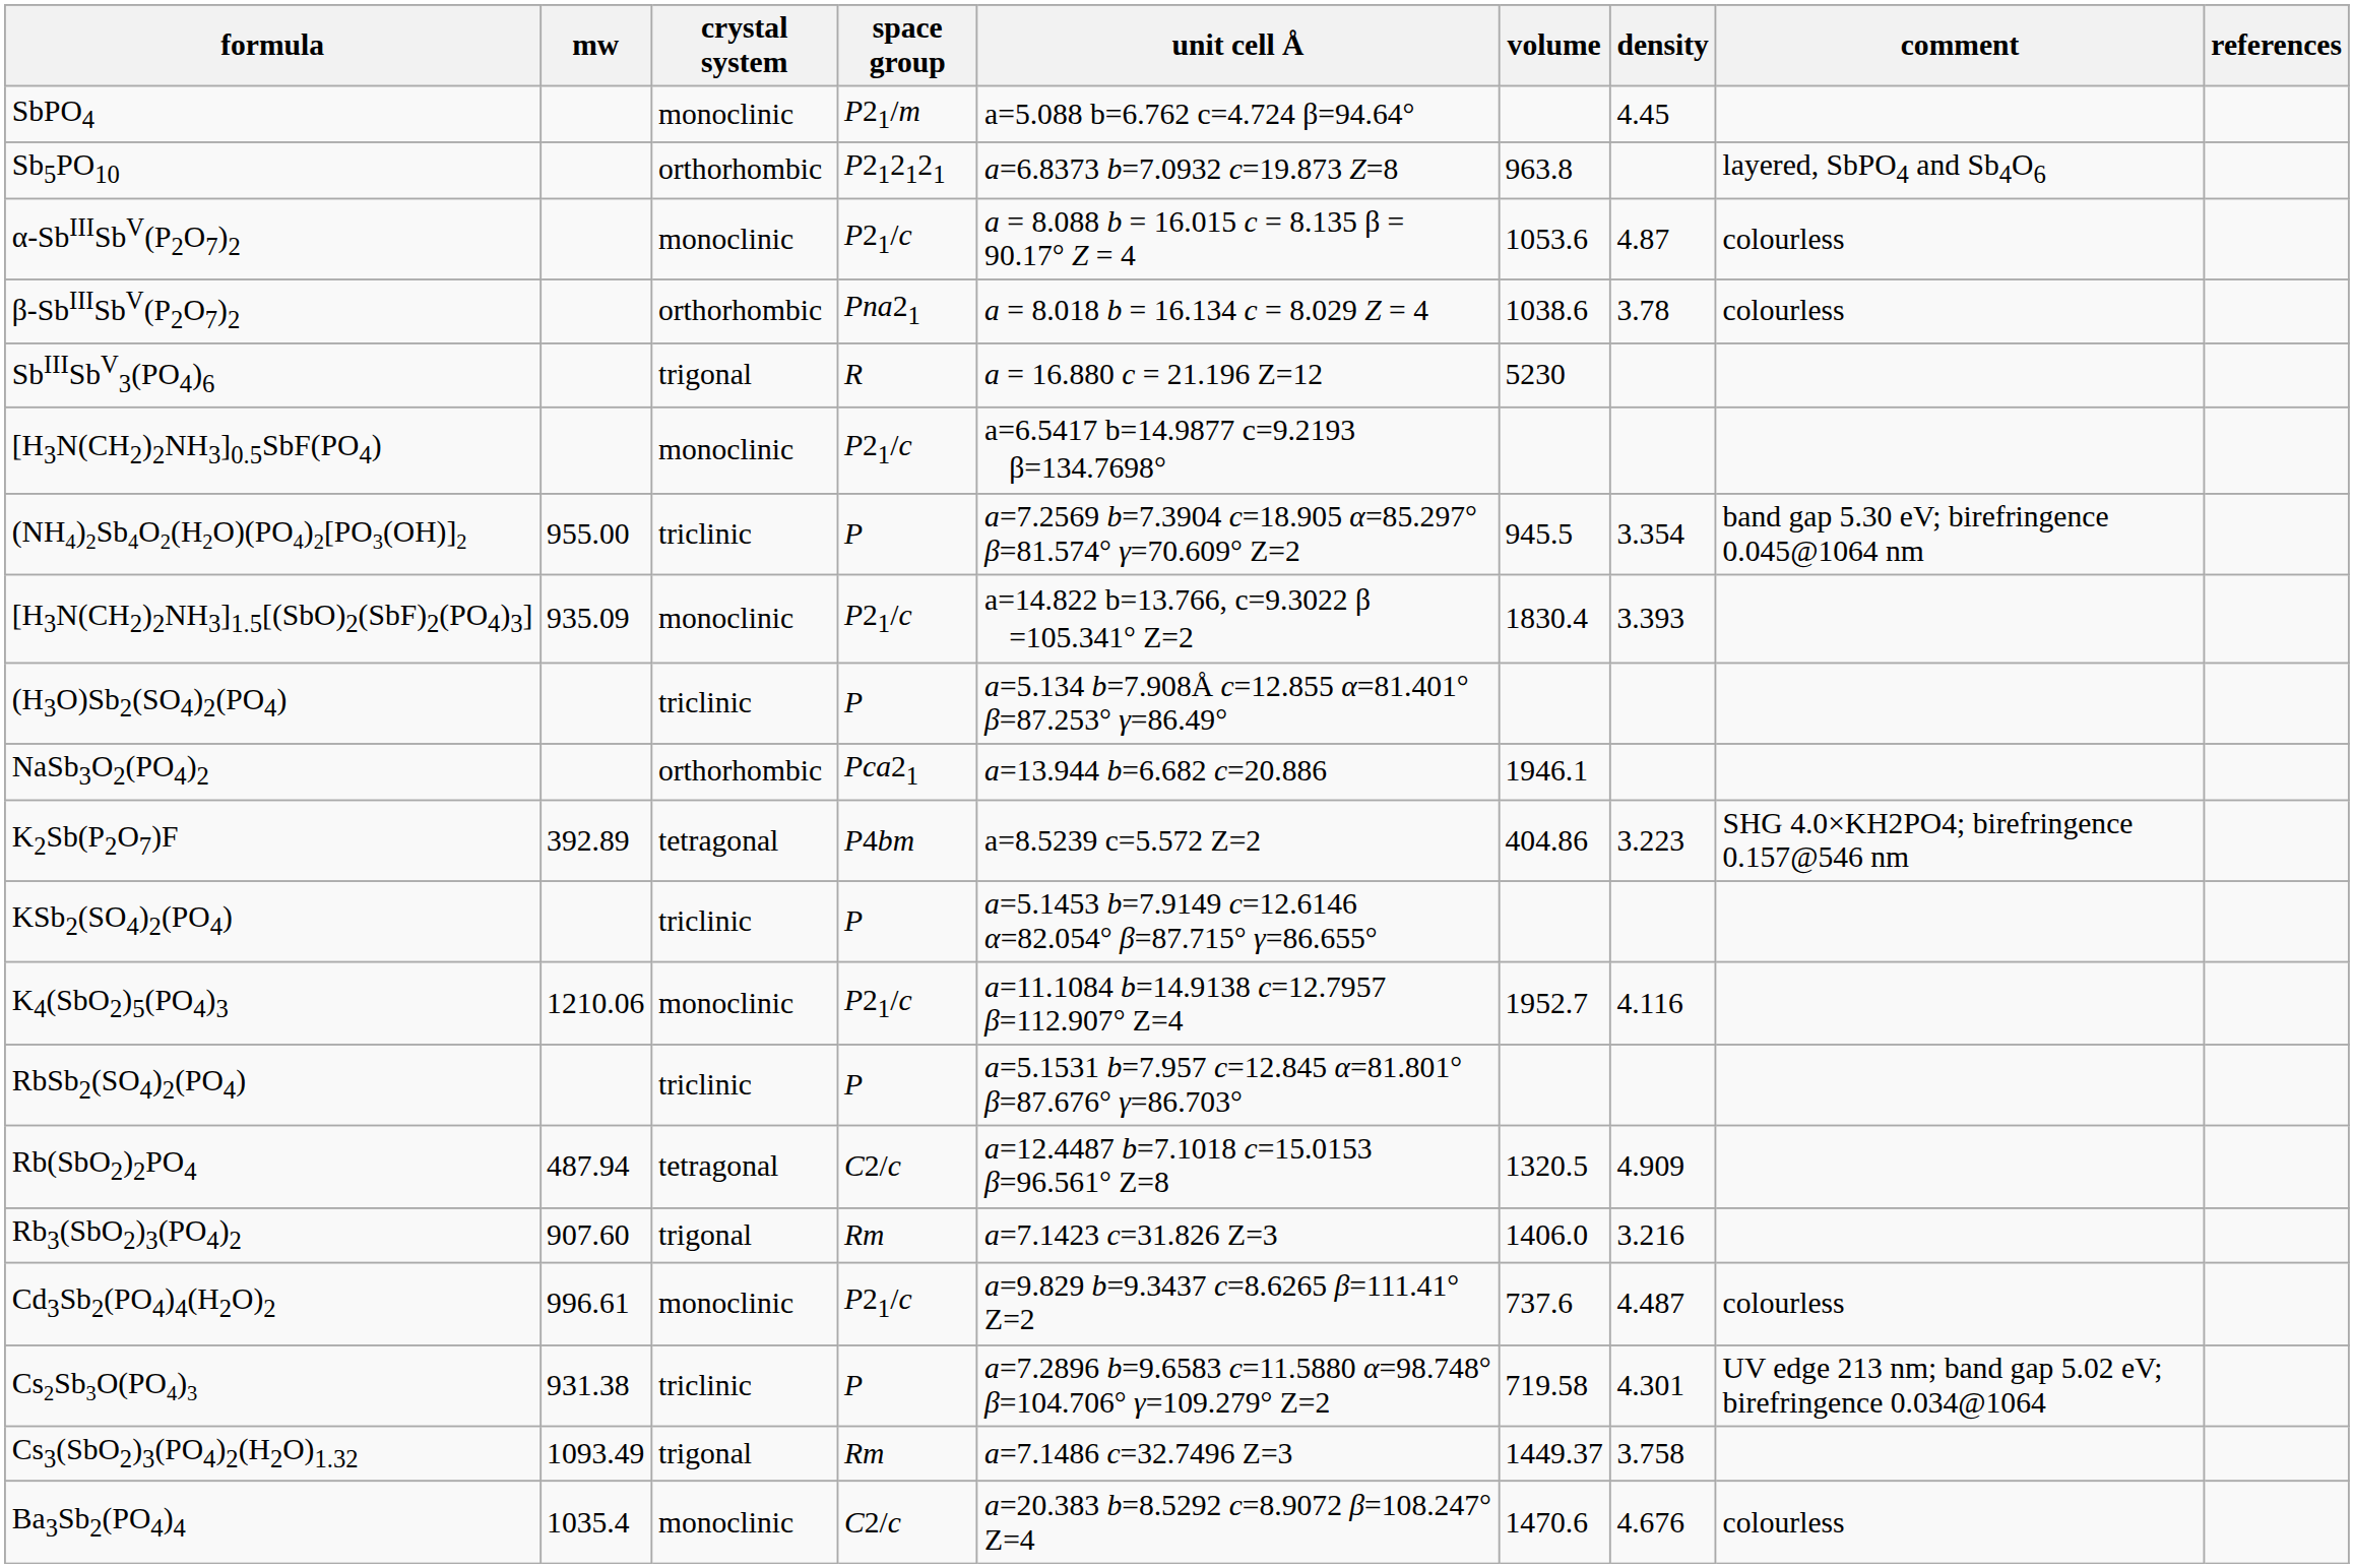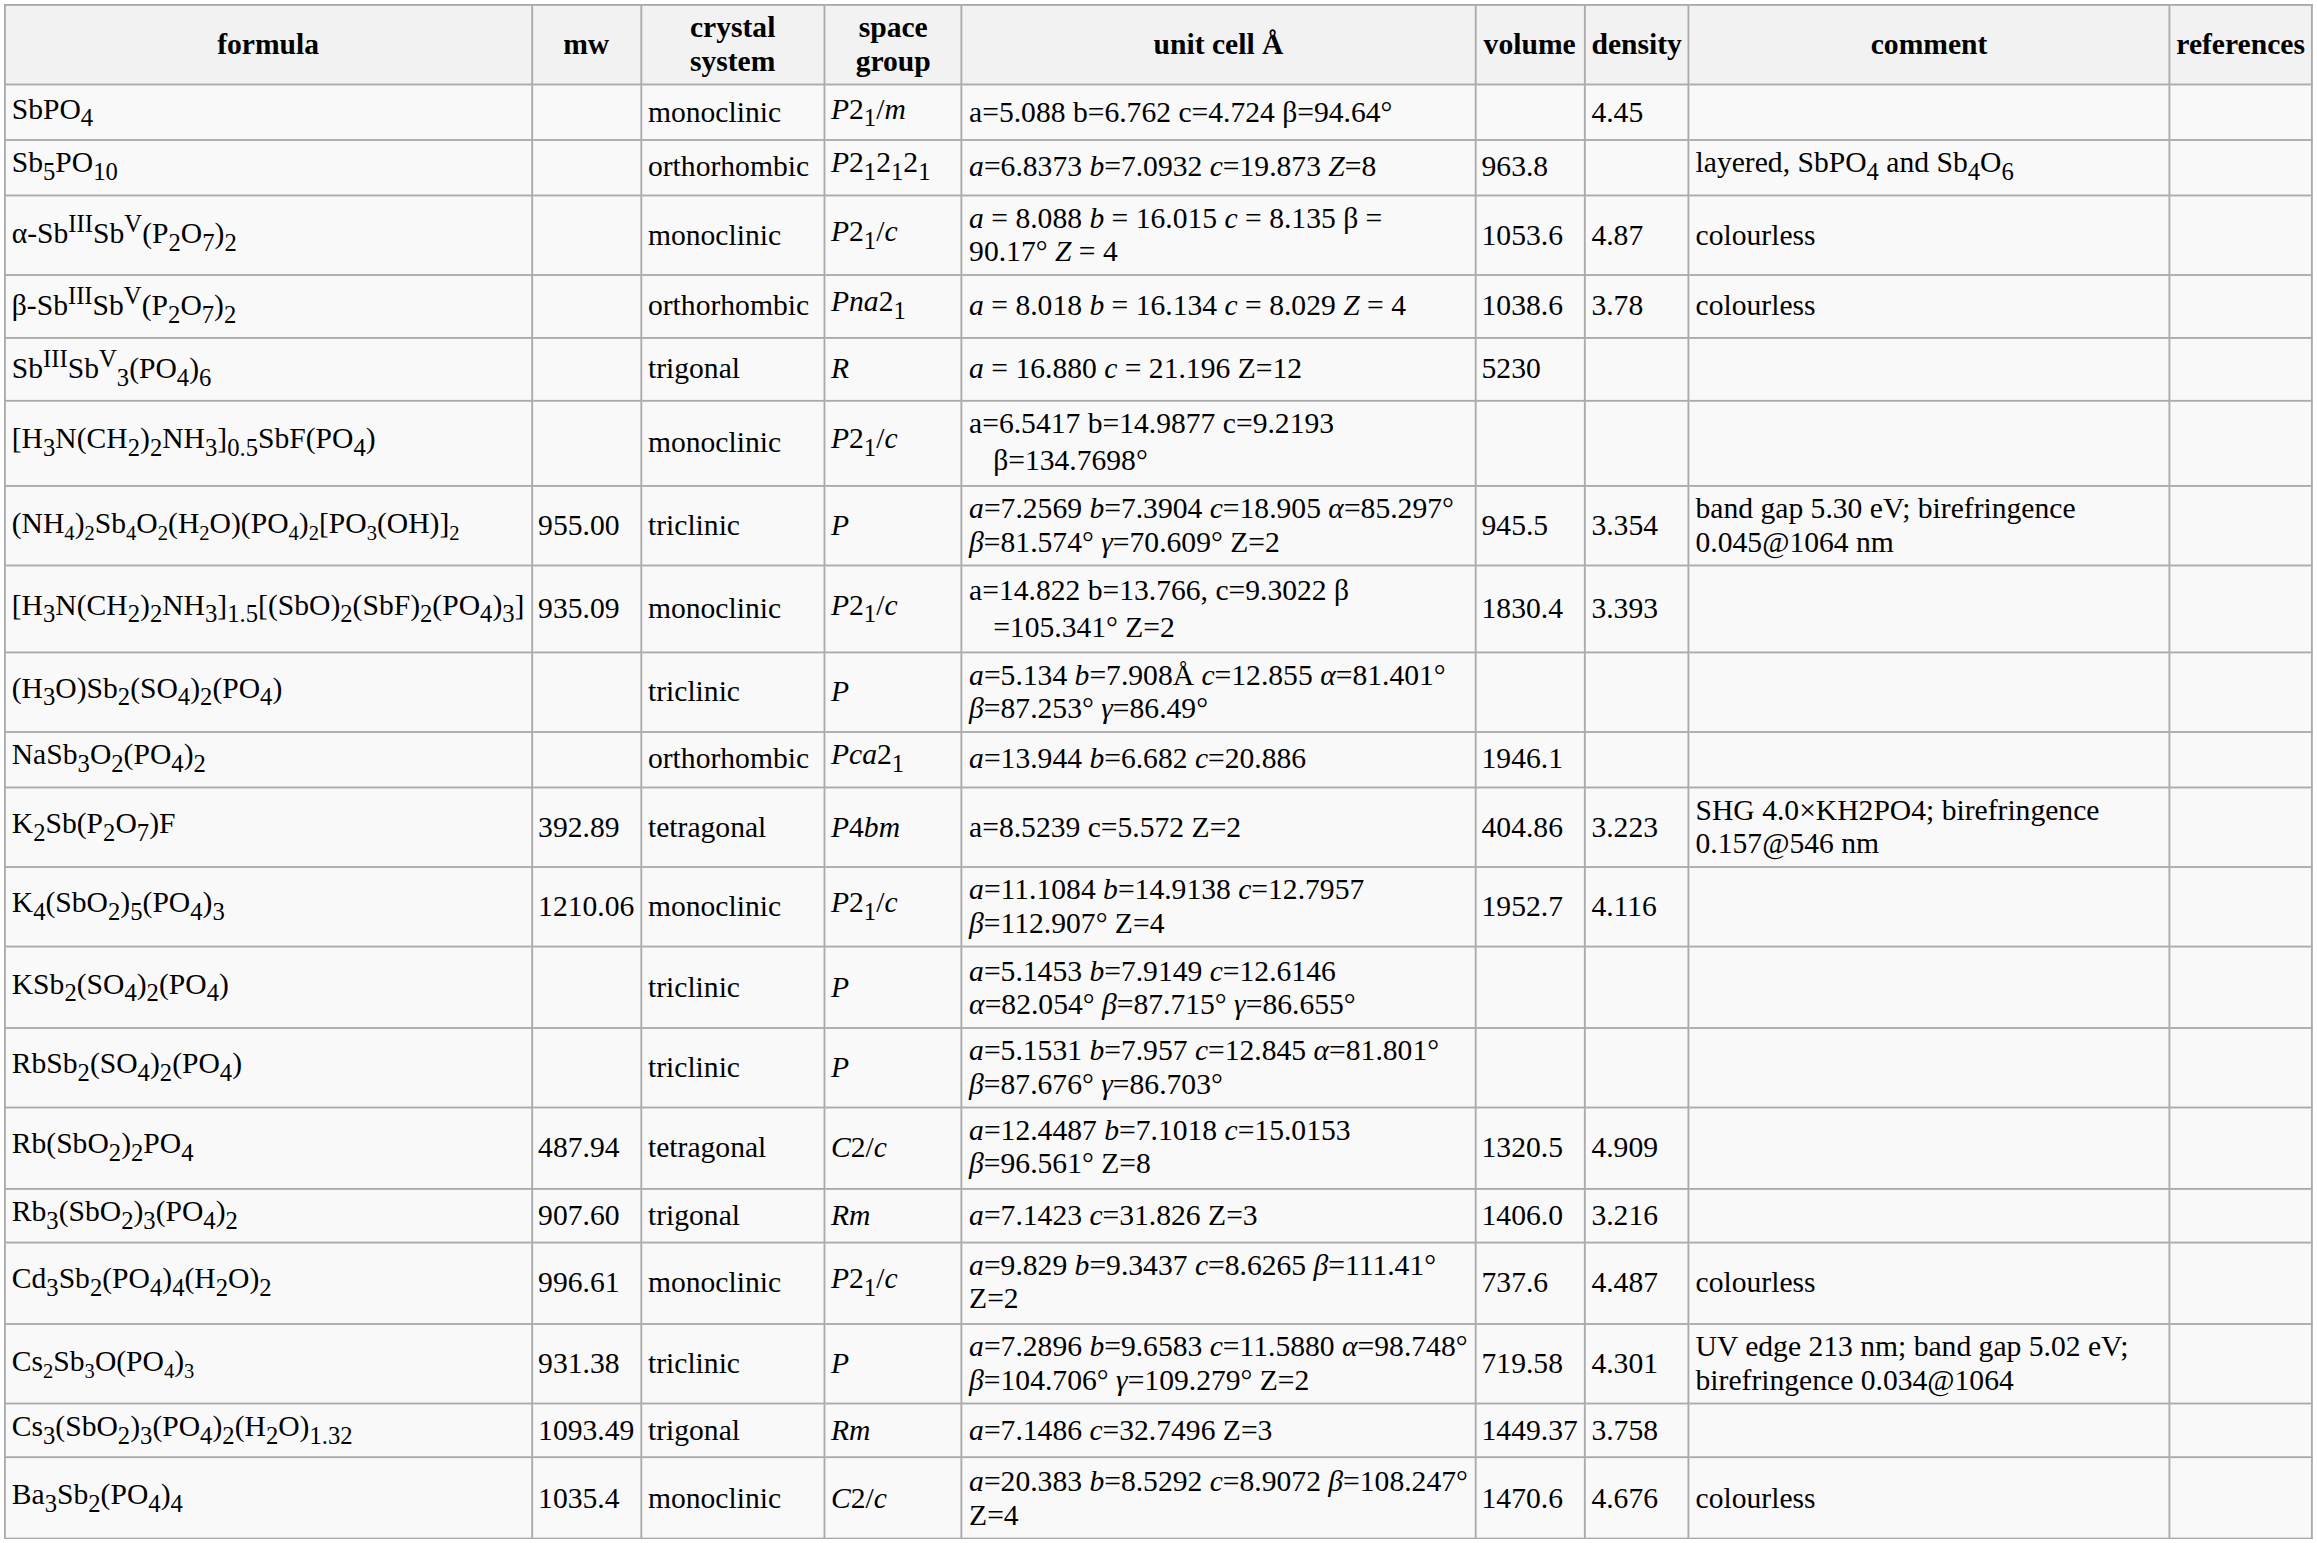 <table class="wikitable">
 <tr>
 <th>formula</th>
 <th>mw</th>
 <th>crystal system</th>
 <th>space group</th>
 <th>unit cell Å</th>
 <th>volume</th>
 <th>density</th>
 <th>comment</th>
 <th>references</th>
 </tr>
 <tr>
 <td>SbPO<sub>4</sub></td>
 <td></td>
 <td>monoclinic</td>
 <td><em>P</em>2<sub>1</sub>/<em>m</em></td>
 <td>a=5.088 b=6.762 c=4.724 β=94.64°</td>
 <td></td>
 <td>4.45</td>
 <td></td>
 <td></td>
 </tr>
 <tr>
 <td>Sb<sub>5</sub>PO<sub>10</sub></td>
 <td></td>
 <td>orthorhombic</td>
 <td><em>P</em>2<sub>1</sub>2<sub>1</sub>2<sub>1</sub></td>
 <td><em>a</em>=6.8373 <em>b</em>=7.0932 <em>c</em>=19.873 <em>Z</em>=8</td>
 <td>963.8</td>
 <td></td>
 <td>layered, SbPO<sub>4</sub> and Sb<sub>4</sub>O<sub>6</sub></td>
 <td></td>
 </tr>
 <tr>
 <td>α-Sb<sup>III</sup>Sb<sup>V</sup>(P<sub>2</sub>O<sub>7</sub>)<sub>2</sub></td>
 <td></td>
 <td>monoclinic</td>
 <td><em>P</em>2<sub>1</sub>/<em>c</em></td>
 <td><em>a</em> = 8.088 <em>b</em> = 16.015 <em>c</em> = 8.135 β = 90.17° <em>Z</em> = 4</td>
 <td>1053.6</td>
 <td>4.87</td>
 <td>colourless</td>
 <td></td>
 </tr>
 <tr>
 <td>β-Sb<sup>III</sup>Sb<sup>V</sup>(P<sub>2</sub>O<sub>7</sub>)<sub>2</sub></td>
 <td></td>
 <td>orthorhombic</td>
 <td><em>Pna</em>2<sub>1</sub></td>
 <td><em>a</em> = 8.018 <em>b</em> = 16.134 <em>c</em> = 8.029 <em>Z</em> = 4</td>
 <td>1038.6</td>
 <td>3.78</td>
 <td>colourless</td>
 <td></td>
 </tr>
 <tr>
 <td>Sb<sup>III</sup>Sb<sup>V</sup><sub>3</sub>(PO<sub>4</sub>)<sub>6</sub></td>
 <td></td>
 <td>trigonal</td>
 <td><em>R</em></td>
 <td><em>a</em> = 16.880 <em>c</em> = 21.196 Z=12</td>
 <td>5230</td>
 <td></td>
 <td></td>
 <td></td>
 </tr>
 <tr>
 <td>[H<sub>3</sub>N(CH<sub>2</sub>)<sub>2</sub>NH<sub>3</sub>]<sub>0.5</sub>SbF(PO<sub>4</sub>)</td>
 <td></td>
 <td>monoclinic</td>
 <td><em>P</em>2<sub>1</sub>/<em>c</em></td>
 <td>a=6.5417 b=14.9877 c=9.2193 β=134.7698°</td>
 <td></td>
 <td></td>
 <td></td>
 <td></td>
 </tr>
 <tr>
 <td>(NH<small><sub>4</sub></small>)<small><sub>2</sub></small>Sb<small><sub>4</sub></small>O<small><sub>2</sub></small>(H<small><sub>2</sub></small>O)(PO<small><sub>4</sub></small>)<small><sub>2</sub></small>[PO<small><sub>3</sub></small>(OH)]<small><sub>2</sub></small></td>
 <td>955.00</td>
 <td>triclinic</td>
 <td><em>P</em></td>
 <td><em>a</em>=7.2569 <em>b</em>=7.3904 <em>c</em>=18.905 <em>α</em>=85.297° <em>β</em>=81.574° <em>γ</em>=70.609° Z=2</td>
 <td>945.5</td>
 <td>3.354</td>
 <td>band gap 5.30 eV; birefringence 0.045@1064 nm</td>
 <td></td>
 </tr>
 <tr>
 <td>[H<sub>3</sub>N(CH<sub>2</sub>)<sub>2</sub>NH<sub>3</sub>]<sub>1.5</sub>[(SbO)<sub>2</sub>(SbF)<sub>2</sub>(PO<sub>4</sub>)<sub>3</sub>]</td>
 <td>935.09</td>
 <td>monoclinic</td>
 <td><em>P</em>2<sub>1</sub>/<em>c</em></td>
 <td>a=14.822 b=13.766, c=9.3022 β =105.341° Z=2</td>
 <td>1830.4</td>
 <td>3.393</td>
 <td></td>
 <td></td>
 </tr>
 <tr>
 <td>(H<sub>3</sub>O)Sb<sub>2</sub>(SO<sub>4</sub>)<sub>2</sub>(PO<sub>4</sub>)</td>
 <td></td>
 <td>triclinic</td>
 <td><em>P</em></td>
 <td><em>a</em>=5.134 <em>b</em>=7.908Å <em>c</em>=12.855 <em>α</em>=81.401° <em>β</em>=87.253° <em>γ</em>=86.49°</td>
 <td></td>
 <td></td>
 <td></td>
 <td></td>
 </tr>
 <tr>
 <td>NaSb<sub>3</sub>O<sub>2</sub>(PO<sub>4</sub>)<sub>2</sub></td>
 <td></td>
 <td>orthorhombic</td>
 <td><em>Pca</em>2<sub>1</sub></td>
 <td><em>a</em>=13.944 <em>b</em>=6.682 <em>c</em>=20.886</td>
 <td>1946.1</td>
 <td></td>
 <td></td>
 <td></td>
 </tr>
 <tr>
 <td>K<sub>2</sub>Sb(P<sub>2</sub>O<sub>7</sub>)F</td>
 <td>392.89</td>
 <td>tetragonal</td>
 <td><em>P</em>4<em>bm</em></td>
 <td>a=8.5239 c=5.572 Z=2</td>
 <td>404.86</td>
 <td>3.223</td>
 <td>SHG 4.0×KH2PO4; birefringence 0.157@546 nm</td>
 <td></td>
 </tr>
 <tr>
+<td>K<sub>4</sub>(SbO<sub>2</sub>)<sub>5</sub>(PO<sub>4</sub>)<sub>3</sub></td>
+<td>1210.06</td>
+<td>monoclinic</td>
+<td><em>P</em>2<sub>1</sub>/<em>c</em></td>
+<td><em>a</em>=11.1084 <em>b</em>=14.9138 <em>c</em>=12.7957 <em>β</em>=112.907° Z=4</td>
+<td>1952.7</td>
+<td>4.116</td>
+<td></td>
+<td></td>
+</tr>
+<tr>
 <td>KSb<sub>2</sub>(SO<sub>4</sub>)<sub>2</sub>(PO<sub>4</sub>)</td>
 <td></td>
 <td>triclinic</td>
 <td><em>P</em></td>
 <td><em>a</em>=5.1453 <em>b</em>=7.9149 <em>c</em>=12.6146 <em>α</em>=82.054° <em>β</em>=87.715° <em>γ</em>=86.655°</td>
 <td></td>
 <td></td>
-<td></td>
-<td></td>
-</tr>
-<tr>
-<td>K<sub>4</sub>(SbO<sub>2</sub>)<sub>5</sub>(PO<sub>4</sub>)<sub>3</sub></td>
-<td>1210.06</td>
-<td>monoclinic</td>
-<td><em>P</em>2<sub>1</sub>/<em>c</em></td>
-<td><em>a</em>=11.1084 <em>b</em>=14.9138 <em>c</em>=12.7957 <em>β</em>=112.907° Z=4</td>
-<td>1952.7</td>
-<td>4.116</td>
 <td></td>
 <td></td>
 </tr>
 <tr>
 <td>RbSb<sub>2</sub>(SO<sub>4</sub>)<sub>2</sub>(PO<sub>4</sub>)</td>
 <td></td>
 <td>triclinic</td>
 <td><em>P</em></td>
 <td><em>a</em>=5.1531 <em>b</em>=7.957 <em>c</em>=12.845 <em>α</em>=81.801° <em>β</em>=87.676° <em>γ</em>=86.703°</td>
 <td></td>
 <td></td>
 <td></td>
 <td></td>
 </tr>
 <tr>
 <td>Rb(SbO<sub>2</sub>)<sub>2</sub>PO<sub>4</sub></td>
 <td>487.94</td>
 <td>tetragonal</td>
 <td><em>C</em>2/<em>c</em></td>
 <td><em>a</em>=12.4487 <em>b</em>=7.1018 <em>c</em>=15.0153 <em>β</em>=96.561° Z=8</td>
 <td>1320.5</td>
 <td>4.909</td>
 <td></td>
 <td></td>
 </tr>
 <tr>
 <td>Rb<sub>3</sub>(SbO<sub>2</sub>)<sub>3</sub>(PO<sub>4</sub>)<sub>2</sub></td>
 <td>907.60</td>
 <td>trigonal</td>
 <td><em>R</em><em>m</em></td>
 <td><em>a</em>=7.1423 <em>c</em>=31.826 Z=3</td>
 <td>1406.0</td>
 <td>3.216</td>
 <td></td>
 <td></td>
 </tr>
 <tr>
 <td>Cd<sub>3</sub>Sb<sub>2</sub>(PO<sub>4</sub>)<sub>4</sub>(H<sub>2</sub>O)<sub>2</sub></td>
 <td>996.61</td>
 <td>monoclinic</td>
 <td><em>P</em>2<sub>1</sub>/<em>c</em></td>
 <td><em>a</em>=9.829 <em>b</em>=9.3437 <em>c</em>=8.6265 <em>β</em>=111.41° Z=2</td>
 <td>737.6</td>
 <td>4.487</td>
 <td>colourless</td>
 <td></td>
 </tr>
 <tr>
 <td>Cs<small><sub>2</sub></small>Sb<small><sub>3</sub></small>O(PO<small><sub>4</sub></small>)<small><sub>3</sub></small></td>
 <td>931.38</td>
 <td>triclinic</td>
 <td><em>P</em></td>
 <td><em>a</em>=7.2896 <em>b</em>=9.6583 <em>c</em>=11.5880 <em>α</em>=98.748° <em>β</em>=104.706° <em>γ</em>=109.279° Z=2</td>
 <td>719.58</td>
 <td>4.301</td>
 <td>UV edge 213 nm; band gap 5.02 eV; birefringence 0.034@1064</td>
 <td></td>
 </tr>
 <tr>
 <td>Cs<sub>3</sub>(SbO<sub>2</sub>)<sub>3</sub>(PO<sub>4</sub>)<sub>2</sub>(H<sub>2</sub>O)<sub>1.32</sub></td>
 <td>1093.49</td>
 <td>trigonal</td>
 <td><em>R</em><em>m</em></td>
 <td><em>a</em>=7.1486 <em>c</em>=32.7496 Z=3</td>
 <td>1449.37</td>
 <td>3.758</td>
 <td></td>
 <td></td>
 </tr>
 <tr>
 <td>Ba<sub>3</sub>Sb<sub>2</sub>(PO<sub>4</sub>)<sub>4</sub></td>
 <td>1035.4</td>
 <td>monoclinic</td>
 <td><em>C</em>2/<em>c</em></td>
 <td><em>a</em>=20.383 <em>b</em>=8.5292 <em>c</em>=8.9072 <em>β</em>=108.247° Z=4</td>
 <td>1470.6</td>
 <td>4.676</td>
 <td>colourless</td>
 <td></td>
 </tr>
 </table>
